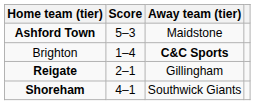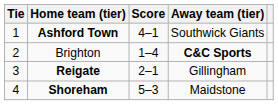 <table class="wikitable" style="text-align:center; font-size:85%">
 <tr>
+<th>Tie</th>
 <th>Home team (tier)</th>
 <th>Score</th>
 <th>Away team (tier)</th>
 <th></th>
 </tr>
 <tr>
+<td align="center">1</td>
 <td><strong>Ashford Town</strong></td>
-<td align="center">5–3</td>
-<td>Maidstone</td>
+<td align="center">4–1</td>
+<td>Southwick Giants</td>
 <td></td>
 </tr>
 <tr>
+<td align="center">2</td>
 <td>Brighton</td>
 <td align="center">1–4</td>
 <td><strong>C&C Sports</strong></td>
 <td></td>
 </tr>
 <tr>
+<td align="center">3</td>
 <td><strong>Reigate</strong></td>
 <td align="center">2–1</td>
 <td>Gillingham</td>
 <td></td>
 </tr>
 <tr>
+<td align="center">4</td>
 <td><strong>Shoreham</strong></td>
-<td align="center">4–1</td>
-<td>Southwick Giants</td>
+<td align="center">5–3</td>
+<td>Maidstone</td>
 <td></td>
 </tr>
 </table>
